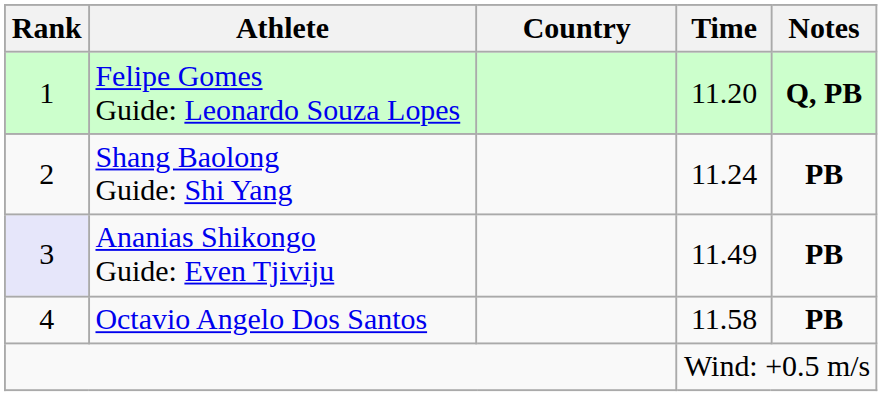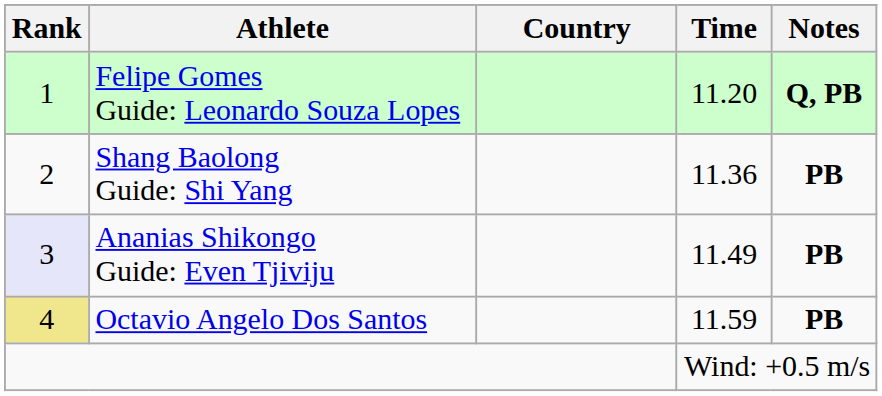 <table class="wikitable sortable" style="text-align:center">
 <tr>
 <th>Rank</th>
 <th style="width:200px">Athlete</th>
 <th style="width:100px">Country</th>
 <th>Time</th>
 <th>Notes</th>
 </tr>
 <tr style="background:#cfc;">
 <td>1</td>
 <td style="text-align:left;"><a href='#'>Felipe Gomes</a><br>Guide: <a href='#'>Leonardo Souza Lopes</a></td>
 <td style="text-align:left;"></td>
 <td>11.20</td>
 <td><strong>Q, PB</strong></td>
 </tr>
 <tr>
 <td>2</td>
 <td style="text-align:left;"><a href='#'>Shang Baolong</a><br>Guide: <a href='#'>Shi Yang</a></td>
 <td style="text-align:left;"></td>
-<td>11.24</td>
+<td>11.36</td>
 <td><strong>PB</strong></td>
 </tr>
 <tr>
 <td style="background: lavender;">3</td>
 <td style="text-align:left;"><a href='#'>Ananias Shikongo</a><br>Guide: <a href='#'>Even Tjiviju</a></td>
 <td style="text-align:left;"></td>
 <td>11.49</td>
 <td><strong>PB</strong></td>
 </tr>
 <tr>
-<td>4</td>
+<td style="background: khaki;">4</td>
 <td style="text-align:left;"><a href='#'>Octavio Angelo Dos Santos</a></td>
 <td style="text-align:left;"></td>
-<td>11.58</td>
+<td>11.59</td>
 <td><strong>PB </strong></td>
 </tr>
 <tr class="sortbottom">
 <td colspan="3"></td>
 <td colspan="2">Wind: +0.5 m/s</td>
 </tr>
 </table>
